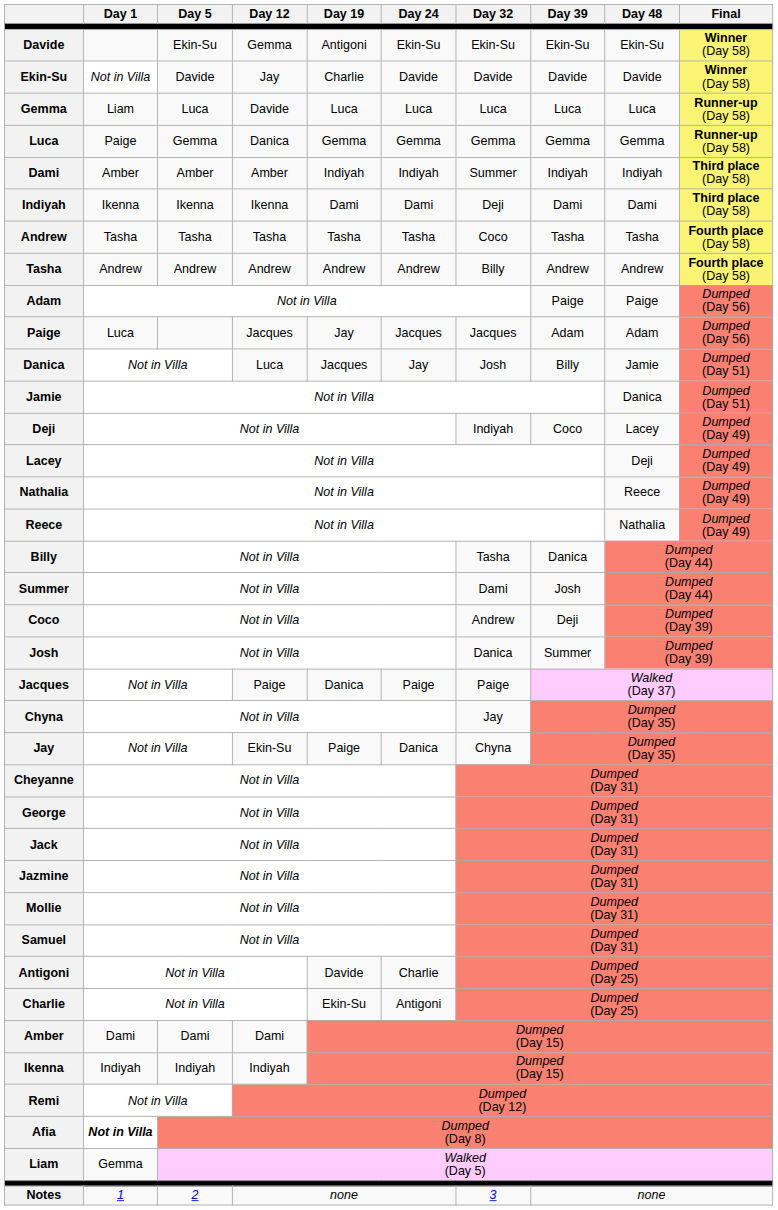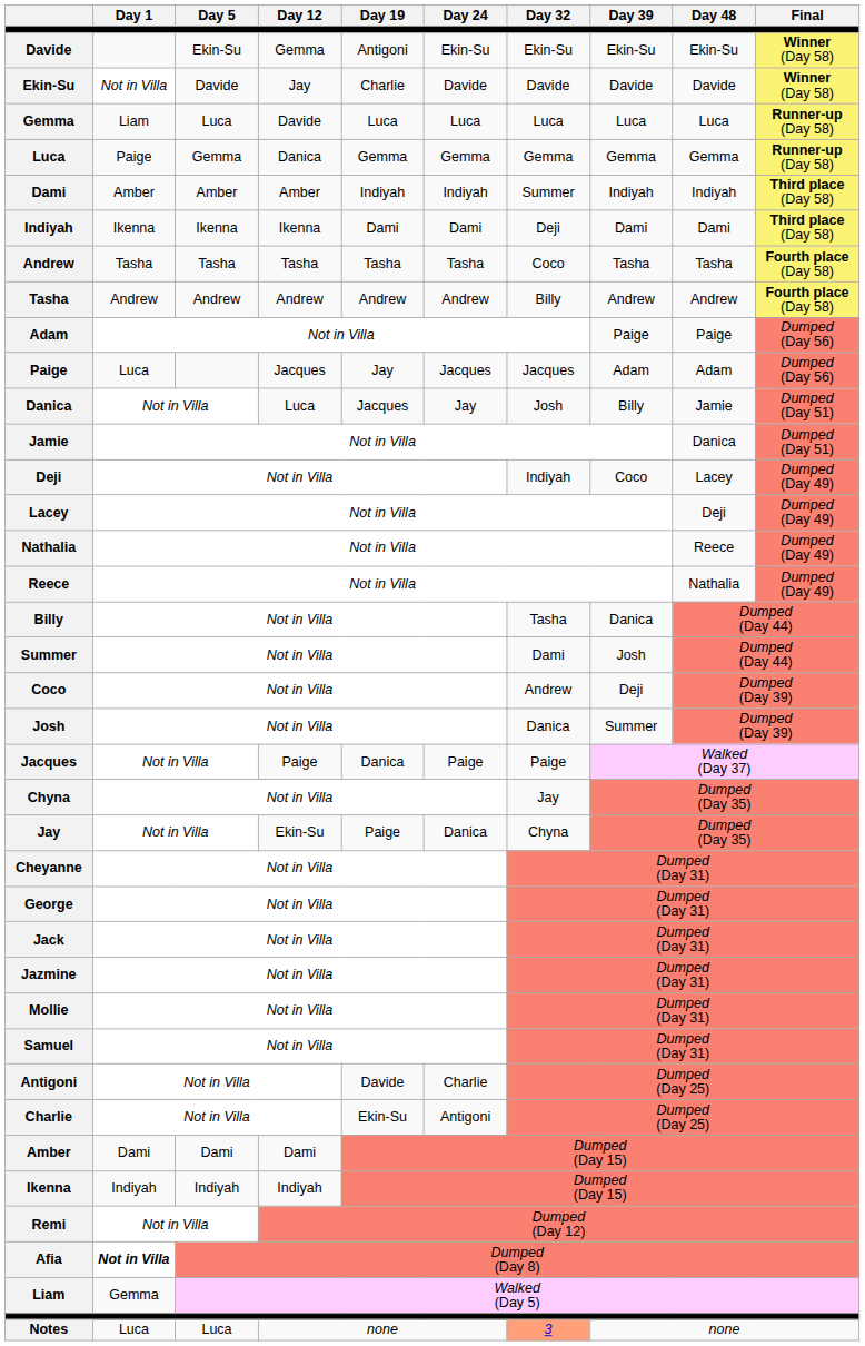 <table class="wikitable nowrap" style="text-align:center; font-size:90%; line-height:15px; width:100%">
 <tr>
 <th style="width:8%"></th>
 <th style="width:8%">Day 1</th>
 <th style="width:8%">Day 5</th>
 <th style="width:8%">Day 12</th>
 <th style="width:8%">Day 19</th>
 <th style="width:8%">Day 24</th>
 <th style="width:8%">Day 32</th>
 <th style="width:8%">Day 39</th>
 <th style="width:8%">Day 48</th>
 <th style="width:10%">Final</th>
 </tr>
 <tr>
 <th colspan="10" style="background:#000"></th>
 </tr>
 <tr>
 <th>Davide</th>
 <td></td>
 <td>Ekin-Su</td>
 <td>Gemma</td>
 <td>Antigoni</td>
 <td>Ekin-Su</td>
 <td>Ekin-Su</td>
 <td>Ekin-Su</td>
 <td>Ekin-Su</td>
 <td style="background:#FBF373"><strong>Winner</strong> <br> (Day 58)</td>
 </tr>
 <tr>
 <th>Ekin-Su</th>
 <td style="background:#fff;"><em>Not in Villa</em></td>
 <td>Davide</td>
 <td>Jay</td>
 <td>Charlie</td>
 <td>Davide</td>
 <td>Davide</td>
 <td>Davide</td>
 <td>Davide</td>
 <td style="background:#FBF373"><strong>Winner</strong> <br> (Day 58)</td>
 </tr>
 <tr>
 <th>Gemma</th>
 <td>Liam</td>
 <td>Luca</td>
 <td>Davide</td>
 <td>Luca</td>
 <td>Luca</td>
 <td>Luca</td>
 <td>Luca</td>
 <td>Luca</td>
 <td style="background:#FBF373"><strong>Runner-up</strong> <br> (Day 58)</td>
 </tr>
 <tr>
 <th>Luca</th>
 <td>Paige</td>
 <td>Gemma</td>
 <td>Danica</td>
 <td>Gemma</td>
 <td>Gemma</td>
 <td>Gemma</td>
 <td>Gemma</td>
 <td>Gemma</td>
 <td style="background:#FBF373"><strong>Runner-up</strong> <br> (Day 58)</td>
 </tr>
 <tr>
 <th>Dami</th>
 <td>Amber</td>
 <td>Amber</td>
 <td>Amber</td>
 <td>Indiyah</td>
 <td>Indiyah</td>
 <td>Summer</td>
 <td>Indiyah</td>
 <td>Indiyah</td>
 <td style="background:#FBF373"><strong>Third place</strong> <br> (Day 58)</td>
 </tr>
 <tr>
 <th>Indiyah</th>
 <td>Ikenna</td>
 <td>Ikenna</td>
 <td>Ikenna</td>
 <td>Dami</td>
 <td>Dami</td>
 <td>Deji</td>
 <td>Dami</td>
 <td>Dami</td>
 <td style="background:#FBF373"><strong>Third place</strong> <br> (Day 58)</td>
 </tr>
 <tr>
 <th>Andrew</th>
 <td>Tasha</td>
 <td>Tasha</td>
 <td>Tasha</td>
 <td>Tasha</td>
 <td>Tasha</td>
 <td>Coco</td>
 <td>Tasha</td>
 <td>Tasha</td>
 <td style="background:#FBF373"><strong>Fourth place</strong> <br> (Day 58)</td>
 </tr>
 <tr>
 <th>Tasha</th>
 <td>Andrew</td>
 <td>Andrew</td>
 <td>Andrew</td>
 <td>Andrew</td>
 <td>Andrew</td>
 <td>Billy</td>
 <td>Andrew</td>
 <td>Andrew</td>
 <td style="background:#FBF373"><strong>Fourth place</strong> <br> (Day 58)</td>
 </tr>
 <tr>
 <th>Adam</th>
 <td colspan="6" style="background:#fff;"><em>Not in Villa</em></td>
 <td>Paige</td>
 <td>Paige</td>
 <td style="background:salmon;"><em>Dumped</em><br>(Day 56)</td>
 </tr>
 <tr>
 <th>Paige</th>
 <td>Luca</td>
 <td></td>
 <td>Jacques</td>
 <td>Jay</td>
 <td>Jacques</td>
 <td>Jacques</td>
 <td>Adam</td>
 <td>Adam</td>
 <td style="background:salmon;"><em>Dumped</em><br>(Day 56)</td>
 </tr>
 <tr>
 <th>Danica</th>
 <td colspan="2" style="background:#fff;"><em>Not in Villa</em></td>
 <td>Luca</td>
 <td>Jacques</td>
 <td>Jay</td>
 <td>Josh</td>
 <td>Billy</td>
 <td>Jamie</td>
 <td style="background:salmon;"><em>Dumped</em><br>(Day 51)</td>
 </tr>
 <tr>
 <th>Jamie</th>
 <td colspan="7" style="background:#fff;"><em>Not in Villa</em></td>
 <td>Danica</td>
 <td style="background:salmon;"><em>Dumped</em><br>(Day 51)</td>
 </tr>
 <tr>
 <th>Deji</th>
 <td colspan="5" style="background:#fff;"><em>Not in Villa</em></td>
 <td>Indiyah</td>
 <td>Coco</td>
 <td>Lacey</td>
 <td style="background:salmon;"><em>Dumped</em><br>(Day 49)</td>
 </tr>
 <tr>
 <th>Lacey</th>
 <td colspan="7" style="background:#fff;"><em>Not in Villa</em></td>
 <td>Deji</td>
 <td style="background:salmon;"><em>Dumped</em><br>(Day 49)</td>
 </tr>
 <tr>
 <th>Nathalia</th>
 <td colspan="7" style="background:#fff;"><em>Not in Villa</em></td>
 <td>Reece</td>
 <td style="background:salmon;"><em>Dumped</em><br>(Day 49)</td>
 </tr>
 <tr>
 <th>Reece</th>
 <td colspan="7" style="background:#fff;"><em>Not in Villa</em></td>
 <td>Nathalia</td>
 <td style="background:salmon;"><em>Dumped</em><br>(Day 49)</td>
 </tr>
 <tr>
 <th>Billy</th>
 <td colspan="5" style="background:#fff;"><em>Not in Villa</em></td>
 <td>Tasha</td>
 <td>Danica</td>
 <td colspan="2" style="background:salmon;"><em>Dumped</em><br>(Day 44)</td>
 </tr>
 <tr>
 <th>Summer</th>
 <td colspan="5" style="background:#fff;"><em>Not in Villa</em></td>
 <td>Dami</td>
 <td>Josh</td>
 <td colspan="2" style="background:salmon;"><em>Dumped</em><br>(Day 44)</td>
 </tr>
 <tr>
 <th>Coco</th>
 <td colspan="5" style="background:#fff;"><em>Not in Villa</em></td>
 <td>Andrew</td>
 <td>Deji</td>
 <td colspan="2" style="background:salmon;"><em>Dumped</em><br>(Day 39)</td>
 </tr>
 <tr>
 <th>Josh</th>
 <td colspan="5" style="background:#fff;"><em>Not in Villa</em></td>
 <td>Danica</td>
 <td>Summer</td>
 <td colspan="2" style="background:salmon;"><em>Dumped</em><br>(Day 39)</td>
 </tr>
 <tr>
 <th>Jacques</th>
 <td colspan="2" style="background:#fff;"><em>Not in Villa</em></td>
 <td>Paige</td>
 <td>Danica</td>
 <td>Paige</td>
 <td>Paige</td>
 <td colspan="3" style="background:#FCF"><em>Walked</em><br> (Day 37)</td>
 </tr>
 <tr>
 <th>Chyna</th>
 <td colspan="5" style="background:#fff;"><em>Not in Villa</em></td>
 <td>Jay</td>
 <td colspan="3" style="background:salmon;"><em>Dumped</em><br>(Day 35)</td>
 </tr>
 <tr>
 <th>Jay</th>
 <td colspan="2" style="background:#fff;"><em>Not in Villa</em></td>
 <td>Ekin-Su</td>
 <td>Paige</td>
 <td>Danica</td>
 <td>Chyna</td>
 <td colspan="3" style="background:salmon;"><em>Dumped</em><br>(Day 35)</td>
 </tr>
 <tr>
 <th>Cheyanne</th>
 <td colspan="5" style="background:#fff;"><em>Not in Villa</em></td>
 <td colspan="4" style="background:salmon;"><em>Dumped</em><br>(Day 31)</td>
 </tr>
 <tr>
 <th>George</th>
 <td colspan="5" style="background:#fff;"><em>Not in Villa</em></td>
 <td colspan="4" style="background:salmon;"><em>Dumped</em><br>(Day 31)</td>
 </tr>
 <tr>
 <th>Jack</th>
 <td colspan="5" style="background:#fff;"><em>Not in Villa</em></td>
 <td colspan="4" style="background:salmon;"><em>Dumped</em><br>(Day 31)</td>
 </tr>
 <tr>
 <th>Jazmine</th>
 <td colspan="5" style="background:#fff;"><em>Not in Villa</em></td>
 <td colspan="4" style="background:salmon;"><em>Dumped</em><br>(Day 31)</td>
 </tr>
 <tr>
 <th>Mollie</th>
 <td colspan="5" style="background:#fff;"><em>Not in Villa</em></td>
 <td colspan="4" style="background:salmon;"><em>Dumped</em><br>(Day 31)</td>
 </tr>
 <tr>
 <th>Samuel</th>
 <td colspan="5" style="background:#fff;"><em>Not in Villa</em></td>
 <td colspan="4" style="background:salmon;"><em>Dumped</em><br>(Day 31)</td>
 </tr>
 <tr>
 <th>Antigoni</th>
 <td colspan="3" style="background:#fff;"><em>Not in Villa</em></td>
 <td>Davide</td>
 <td>Charlie</td>
 <td colspan="4" style="background:salmon;"><em>Dumped</em><br>(Day 25)</td>
 </tr>
 <tr>
 <th>Charlie</th>
 <td colspan="3" style="background:#fff;"><em>Not in Villa</em></td>
 <td>Ekin-Su</td>
 <td>Antigoni</td>
 <td colspan="4" style="background:salmon;"><em>Dumped</em><br>(Day 25)</td>
 </tr>
 <tr>
 <th>Amber</th>
 <td>Dami</td>
 <td>Dami</td>
 <td>Dami</td>
 <td colspan="6" style="background:salmon;"><em>Dumped</em><br>(Day 15)</td>
 </tr>
 <tr>
 <th>Ikenna</th>
 <td>Indiyah</td>
 <td>Indiyah</td>
 <td>Indiyah</td>
 <td colspan="6" style="background:salmon;"><em>Dumped</em><br>(Day 15)</td>
 </tr>
 <tr>
 <th>Remi</th>
 <td colspan="2" style="background:#fff;"><em>Not in Villa</em></td>
 <td colspan="7" style="background:salmon;"><em>Dumped</em><br>(Day 12)</td>
 </tr>
 <tr>
 <th>Afia</th>
 <td style="background:#fff;"><strong><em>Not in Villa</em></strong></td>
 <td colspan="8" style="background:salmon;"><em>Dumped</em><br>(Day 8)</td>
 </tr>
 <tr>
 <th>Liam</th>
 <td>Gemma</td>
 <td colspan="8" style="background:#FCF"><em>Walked</em><br> (Day 5)</td>
 </tr>
 <tr>
 <th colspan="10" style="background:#000"></th>
 </tr>
 <tr>
 <th>Notes</th>
-<td><em><a href='#'>1</a></em></td>
-<td><em><a href='#'>2</a></em></td>
+<td>Luca</td>
+<td>Luca</td>
 <td colspan="3"><em>none</em></td>
-<td><em><a href='#'>3</a></em></td>
+<td style="background: lightsalmon;"><em><a href='#'>3</a></em></td>
 <td colspan="3"><em>none</em></td>
 </tr>
 </table>
